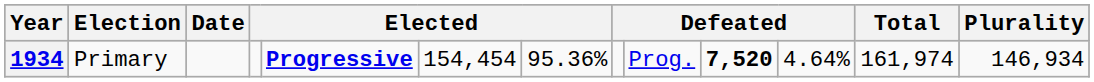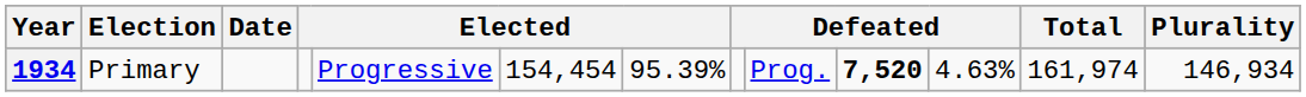 <table class="wikitable">
 <tr>
 <th>Year</th>
 <th>Election</th>
 <th>Date</th>
 <th colspan="4">Elected</th>
 <th colspan="4">Defeated</th>
 <th>Total</th>
 <th>Plurality</th>
 </tr>
 <tr>
 <th><a href='#'>1934</a></th>
 <td>Primary</td>
 <td></td>
 <td valign="top"></td>
-<td valign="top" ><strong><a href='#'>Progressive</a></strong></td>
+<td valign="top" ><a href='#'>Progressive</a></td>
 <td align="right" valign="top">154,454</td>
-<td align="right" valign="top">95.36%</td>
+<td align="right" valign="top">95.39%</td>
 <td valign="top"></td>
 <td valign="top" ><a href='#'>Prog.</a></td>
 <td align="right" valign="top"><strong>7,520</strong></td>
-<td align="right" valign="top">4.64%</td>
+<td align="right" valign="top">4.63%</td>
 <td align="right" valign="top">161,974</td>
 <td align="right" valign="top">146,934</td>
 </tr>
 </table>
